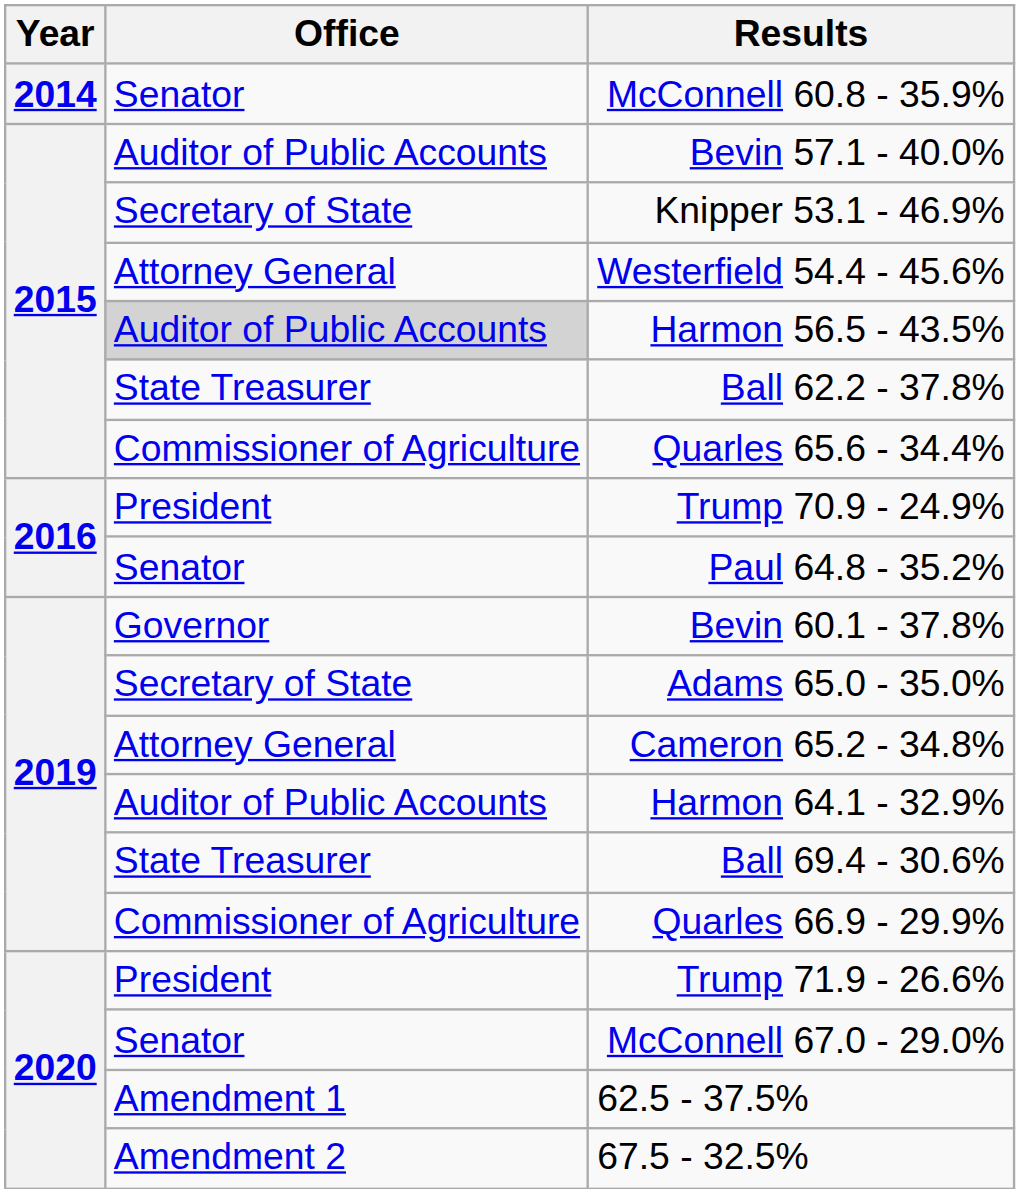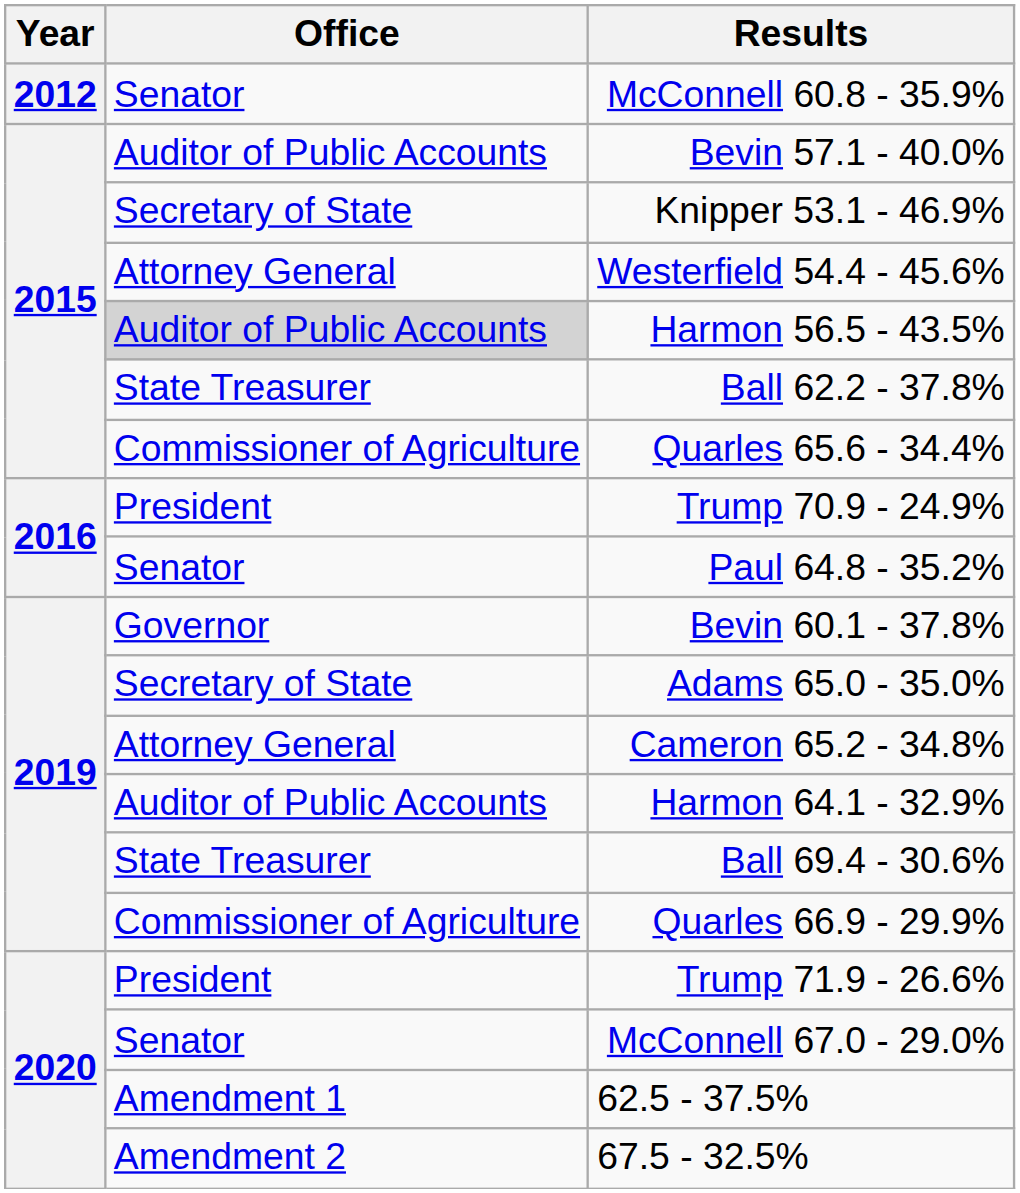 <table class=wikitable>
 <tr>
 <th>Year</th>
 <th>Office</th>
 <th>Results</th>
 </tr>
 <tr>
-<th><a href='#'>2014</a></th>
+<th><a href='#'>2012</a></th>
 <td><a href='#'>Senator</a></td>
 <td align="right" ><a href='#'>McConnell</a> 60.8 - 35.9%</td>
 </tr>
 <tr>
 <th rowspan=6><a href='#'>2015</a></th>
 <td><a href='#'>Auditor of Public Accounts</a></td>
 <td align="right" ><a href='#'>Bevin</a> 57.1 - 40.0%</td>
 </tr>
 <tr>
 <td><a href='#'>Secretary of State</a></td>
 <td align="right" >Knipper 53.1 - 46.9%</td>
 </tr>
 <tr>
 <td><a href='#'>Attorney General</a></td>
 <td align="right" ><a href='#'>Westerfield</a> 54.4 - 45.6%</td>
 </tr>
 <tr>
 <td style="background: lightgrey;"><a href='#'>Auditor of Public Accounts</a></td>
 <td align="right" ><a href='#'>Harmon</a> 56.5 - 43.5%</td>
 </tr>
 <tr>
 <td><a href='#'>State Treasurer</a></td>
 <td align="right" ><a href='#'>Ball</a> 62.2 - 37.8%</td>
 </tr>
 <tr>
 <td><a href='#'>Commissioner of Agriculture</a></td>
 <td align="right" ><a href='#'>Quarles</a> 65.6 - 34.4%</td>
 </tr>
 <tr>
 <th rowspan=2><a href='#'>2016</a></th>
 <td><a href='#'>President</a></td>
 <td align="right" ><a href='#'>Trump</a> 70.9 - 24.9%</td>
 </tr>
 <tr>
 <td><a href='#'>Senator</a></td>
 <td align="right" ><a href='#'>Paul</a> 64.8 - 35.2%</td>
 </tr>
 <tr>
 <th rowspan=6><a href='#'>2019</a></th>
 <td><a href='#'>Governor</a></td>
 <td align="right" ><a href='#'>Bevin</a> 60.1 - 37.8%</td>
 </tr>
 <tr>
 <td><a href='#'>Secretary of State</a></td>
 <td align="right" ><a href='#'>Adams</a> 65.0 - 35.0%</td>
 </tr>
 <tr>
 <td><a href='#'>Attorney General</a></td>
 <td align="right" ><a href='#'>Cameron</a> 65.2 - 34.8%</td>
 </tr>
 <tr>
 <td><a href='#'>Auditor of Public Accounts</a></td>
 <td align="right" ><a href='#'>Harmon</a> 64.1 - 32.9%</td>
 </tr>
 <tr>
 <td><a href='#'>State Treasurer</a></td>
 <td align="right" ><a href='#'>Ball</a> 69.4 - 30.6%</td>
 </tr>
 <tr>
 <td><a href='#'>Commissioner of Agriculture</a></td>
 <td align="right" ><a href='#'>Quarles</a> 66.9 - 29.9%</td>
 </tr>
 <tr>
 <th rowspan=4><a href='#'>2020</a></th>
 <td><a href='#'>President</a></td>
 <td align="right" ><a href='#'>Trump</a> 71.9 - 26.6%</td>
 </tr>
 <tr>
 <td><a href='#'>Senator</a></td>
 <td align="right" ><a href='#'>McConnell</a> 67.0 - 29.0%</td>
 </tr>
 <tr>
 <td><a href='#'>Amendment 1</a></td>
 <td> 62.5 - 37.5%</td>
 </tr>
 <tr>
 <td><a href='#'>Amendment 2</a></td>
 <td> 67.5 - 32.5%</td>
 </tr>
 </table>
